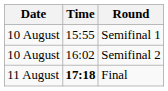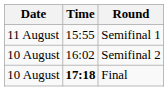 <table class="wikitable">
 <tr>
 <th>Date</th>
 <th>Time</th>
 <th>Round</th>
 </tr>
 <tr>
-<td>10 August</td>
+<td>11 August</td>
 <td>15:55</td>
 <td>Semifinal 1</td>
 </tr>
 <tr>
 <td>10 August</td>
 <td>16:02</td>
 <td>Semifinal 2</td>
 </tr>
 <tr>
-<td>11 August</td>
+<td>10 August</td>
 <td><strong>17:18</strong></td>
 <td>Final</td>
 </tr>
 </table>
